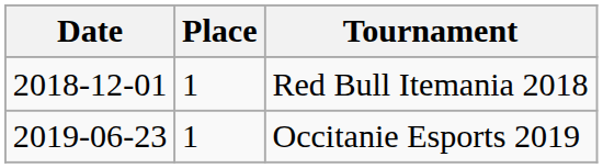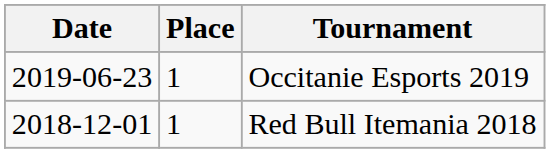 <table class="wikitable sortable">
 <tr>
 <th>Date</th>
 <th>Place</th>
 <th>Tournament</th>
 </tr>
 <tr>
+<td>2019-06-23</td>
+<td>1</td>
+<td>Occitanie Esports 2019</td>
+</tr>
+<tr>
 <td>2018-12-01</td>
 <td>1</td>
 <td>Red Bull Itemania 2018</td>
 </tr>
-<tr>
-<td>2019-06-23</td>
-<td>1</td>
-<td>Occitanie Esports 2019</td>
-</tr>
 </table>
